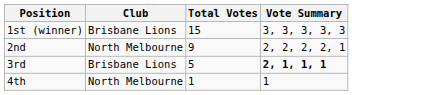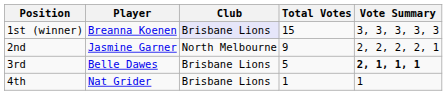 <table class="wikitable">
 <tr>
 <th>Position</th>
+<th>Player</th>
 <th>Club</th>
 <th>Total Votes</th>
 <th>Vote Summary</th>
 </tr>
 <tr>
 <td>1st (winner)</td>
-<td>Brisbane Lions</td>
+<td><a href='#'>Breanna Koenen</a></td>
+<td style="background: lavender;">Brisbane Lions</td>
 <td>15</td>
 <td>3, 3, 3, 3, 3</td>
 </tr>
 <tr>
 <td>2nd</td>
+<td><a href='#'>Jasmine Garner</a></td>
 <td>North Melbourne</td>
 <td>9</td>
 <td>2, 2, 2, 2, 1</td>
 </tr>
 <tr>
 <td>3rd</td>
+<td><a href='#'>Belle Dawes</a></td>
 <td>Brisbane Lions</td>
 <td>5</td>
 <td><strong>2, 1, 1, 1</strong></td>
 </tr>
 <tr>
 <td>4th</td>
-<td>North Melbourne</td>
+<td><a href='#'>Nat Grider</a></td>
+<td>Brisbane Lions</td>
 <td>1</td>
 <td>1</td>
 </tr>
 </table>
